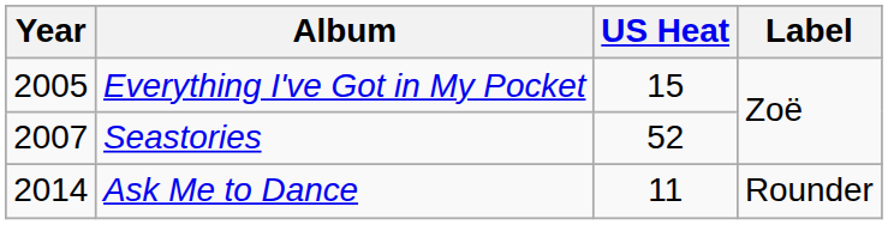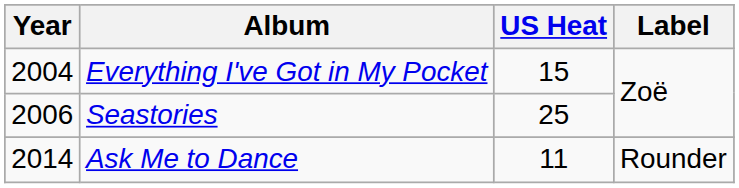 <table class="wikitable">
 <tr>
 <th>Year</th>
 <th>Album</th>
 <th><a href='#'>US Heat</a></th>
 <th>Label</th>
 </tr>
 <tr>
-<td>2005</td>
+<td>2004</td>
 <td><em><a href='#'>Everything I've Got in My Pocket</a></em></td>
 <td style="text-align:center;">15</td>
 <td rowspan="2">Zoë</td>
 </tr>
 <tr>
-<td>2007</td>
+<td>2006</td>
 <td><em><a href='#'>Seastories</a></em></td>
-<td style="text-align:center;">52</td>
+<td style="text-align:center;">25</td>
 </tr>
 <tr>
 <td>2014</td>
 <td><em><a href='#'>Ask Me to Dance</a></em></td>
 <td style="text-align:center;">11</td>
 <td>Rounder</td>
 </tr>
 </table>
